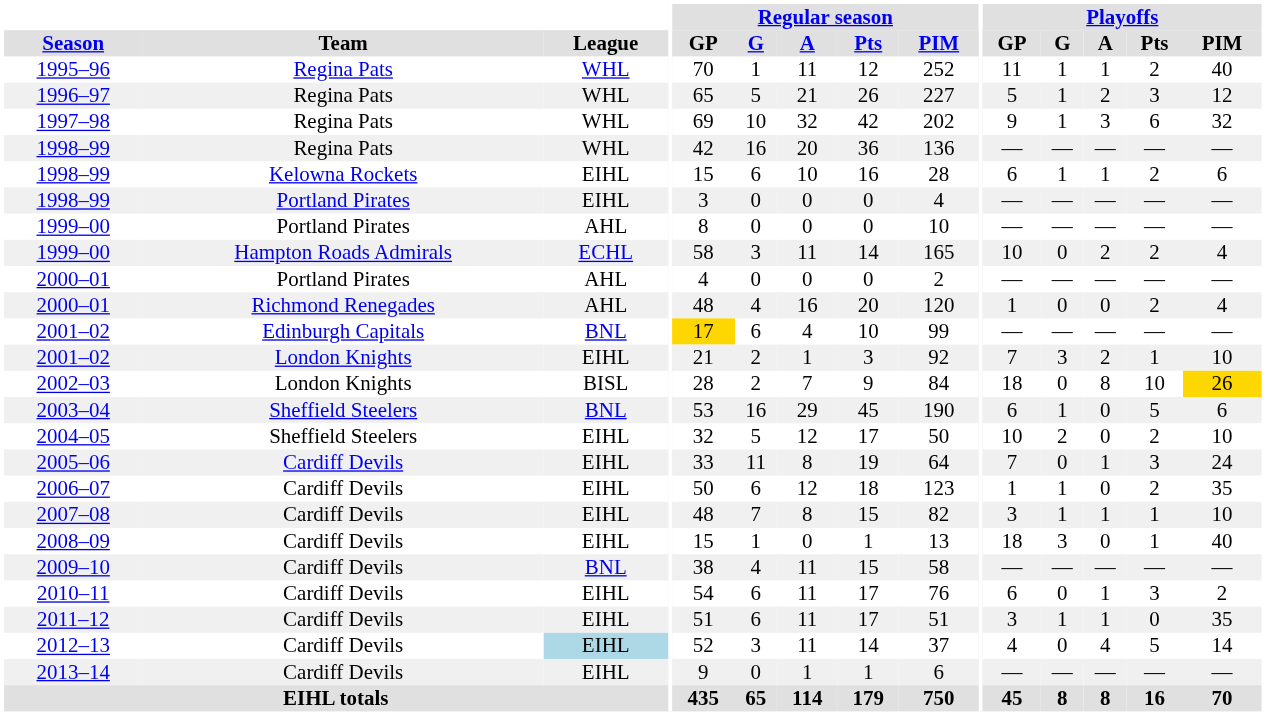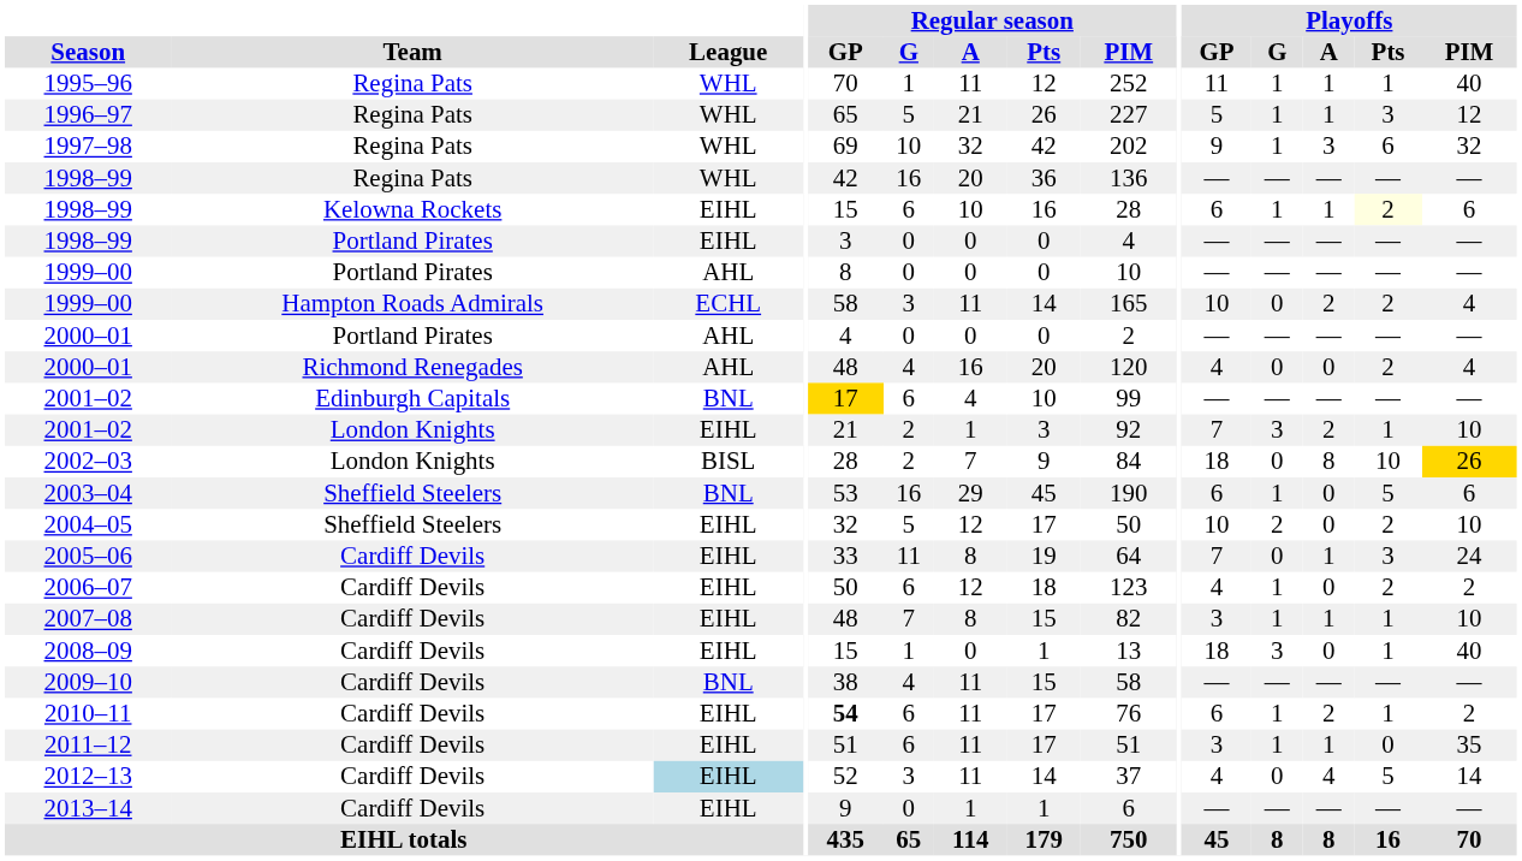 <table border="0" cellpadding="1" cellspacing="0" style="text-align:center; width:60em">
 <tr bgcolor="#e0e0e0">
 <th colspan="3" bgcolor="#ffffff"></th>
 <th rowspan="99" bgcolor="#ffffff"></th>
 <th colspan="5"><a href='#'>Regular season</a></th>
 <th rowspan="99" bgcolor="#ffffff"></th>
 <th colspan="5"><a href='#'>Playoffs</a></th>
 </tr>
 <tr bgcolor="#e0e0e0">
 <th><a href='#'>Season</a></th>
 <th>Team</th>
 <th>League</th>
 <th>GP</th>
 <th><a href='#'>G</a></th>
 <th><a href='#'>A</a></th>
 <th><a href='#'>Pts</a></th>
 <th><a href='#'>PIM</a></th>
 <th>GP</th>
 <th>G</th>
 <th>A</th>
 <th>Pts</th>
 <th>PIM</th>
 </tr>
 <tr>
 <td><a href='#'>1995–96</a></td>
 <td><a href='#'>Regina Pats</a></td>
 <td><a href='#'>WHL</a></td>
 <td>70</td>
 <td>1</td>
 <td>11</td>
 <td>12</td>
 <td>252</td>
 <td>11</td>
 <td>1</td>
 <td>1</td>
-<td>2</td>
+<td>1</td>
 <td>40</td>
 </tr>
 <tr bgcolor="#f0f0f0">
 <td><a href='#'>1996–97</a></td>
 <td>Regina Pats</td>
 <td>WHL</td>
 <td>65</td>
 <td>5</td>
 <td>21</td>
 <td>26</td>
 <td>227</td>
 <td>5</td>
 <td>1</td>
-<td>2</td>
+<td>1</td>
 <td>3</td>
 <td>12</td>
 </tr>
 <tr>
 <td><a href='#'>1997–98</a></td>
 <td>Regina Pats</td>
 <td>WHL</td>
 <td>69</td>
 <td>10</td>
 <td>32</td>
 <td>42</td>
 <td>202</td>
 <td>9</td>
 <td>1</td>
 <td>3</td>
 <td>6</td>
 <td>32</td>
 </tr>
 <tr bgcolor="#f0f0f0">
 <td><a href='#'>1998–99</a></td>
 <td>Regina Pats</td>
 <td>WHL</td>
 <td>42</td>
 <td>16</td>
 <td>20</td>
 <td>36</td>
 <td>136</td>
 <td>—</td>
 <td>—</td>
 <td>—</td>
 <td>—</td>
 <td>—</td>
 </tr>
 <tr>
 <td><a href='#'>1998–99</a></td>
 <td><a href='#'>Kelowna Rockets</a></td>
 <td>EIHL</td>
 <td>15</td>
 <td>6</td>
 <td>10</td>
 <td>16</td>
 <td>28</td>
 <td>6</td>
 <td>1</td>
 <td>1</td>
-<td>2</td>
+<td style="background: lightyellow;">2</td>
 <td>6</td>
 </tr>
 <tr bgcolor="#f0f0f0">
 <td><a href='#'>1998–99</a></td>
 <td><a href='#'>Portland Pirates</a></td>
 <td>EIHL</td>
 <td>3</td>
 <td>0</td>
 <td>0</td>
 <td>0</td>
 <td>4</td>
 <td>—</td>
 <td>—</td>
 <td>—</td>
 <td>—</td>
 <td>—</td>
 </tr>
 <tr>
 <td><a href='#'>1999–00</a></td>
 <td>Portland Pirates</td>
 <td>AHL</td>
 <td>8</td>
 <td>0</td>
 <td>0</td>
 <td>0</td>
 <td>10</td>
 <td>—</td>
 <td>—</td>
 <td>—</td>
 <td>—</td>
 <td>—</td>
 </tr>
 <tr bgcolor="#f0f0f0">
 <td><a href='#'>1999–00</a></td>
 <td><a href='#'>Hampton Roads Admirals</a></td>
 <td><a href='#'>ECHL</a></td>
 <td>58</td>
 <td>3</td>
 <td>11</td>
 <td>14</td>
 <td>165</td>
 <td>10</td>
 <td>0</td>
 <td>2</td>
 <td>2</td>
 <td>4</td>
 </tr>
 <tr>
 <td><a href='#'>2000–01</a></td>
 <td>Portland Pirates</td>
 <td>AHL</td>
 <td>4</td>
 <td>0</td>
 <td>0</td>
 <td>0</td>
 <td>2</td>
 <td>—</td>
 <td>—</td>
 <td>—</td>
 <td>—</td>
 <td>—</td>
 </tr>
 <tr bgcolor="#f0f0f0">
 <td><a href='#'>2000–01</a></td>
 <td><a href='#'>Richmond Renegades</a></td>
 <td>AHL</td>
 <td>48</td>
 <td>4</td>
 <td>16</td>
 <td>20</td>
 <td>120</td>
-<td>1</td>
+<td>4</td>
 <td>0</td>
 <td>0</td>
 <td>2</td>
 <td>4</td>
 </tr>
 <tr>
 <td><a href='#'>2001–02</a></td>
 <td><a href='#'>Edinburgh Capitals</a></td>
 <td><a href='#'>BNL</a></td>
 <td style="background: gold;">17</td>
 <td>6</td>
 <td>4</td>
 <td>10</td>
 <td>99</td>
 <td>—</td>
 <td>—</td>
 <td>—</td>
 <td>—</td>
 <td>—</td>
 </tr>
 <tr bgcolor="#f0f0f0">
 <td><a href='#'>2001–02</a></td>
 <td><a href='#'>London Knights</a></td>
 <td>EIHL</td>
 <td>21</td>
 <td>2</td>
 <td>1</td>
 <td>3</td>
 <td>92</td>
 <td>7</td>
 <td>3</td>
 <td>2</td>
 <td>1</td>
 <td>10</td>
 </tr>
 <tr>
 <td><a href='#'>2002–03</a></td>
 <td>London Knights</td>
 <td>BISL</td>
 <td>28</td>
 <td>2</td>
 <td>7</td>
 <td>9</td>
 <td>84</td>
 <td>18</td>
 <td>0</td>
 <td>8</td>
 <td>10</td>
 <td style="background: gold;">26</td>
 </tr>
 <tr bgcolor="#f0f0f0">
 <td><a href='#'>2003–04</a></td>
 <td><a href='#'>Sheffield Steelers</a></td>
 <td><a href='#'>BNL</a></td>
 <td>53</td>
 <td>16</td>
 <td>29</td>
 <td>45</td>
 <td>190</td>
 <td>6</td>
 <td>1</td>
 <td>0</td>
 <td>5</td>
 <td>6</td>
 </tr>
 <tr>
 <td><a href='#'>2004–05</a></td>
 <td>Sheffield Steelers</td>
 <td>EIHL</td>
 <td>32</td>
 <td>5</td>
 <td>12</td>
 <td>17</td>
 <td>50</td>
 <td>10</td>
 <td>2</td>
 <td>0</td>
 <td>2</td>
 <td>10</td>
 </tr>
 <tr bgcolor="#f0f0f0">
 <td><a href='#'>2005–06</a></td>
 <td><a href='#'>Cardiff Devils</a></td>
 <td>EIHL</td>
 <td>33</td>
 <td>11</td>
 <td>8</td>
 <td>19</td>
 <td>64</td>
 <td>7</td>
 <td>0</td>
 <td>1</td>
 <td>3</td>
 <td>24</td>
 </tr>
 <tr>
 <td><a href='#'>2006–07</a></td>
 <td>Cardiff Devils</td>
 <td>EIHL</td>
 <td>50</td>
 <td>6</td>
 <td>12</td>
 <td>18</td>
 <td>123</td>
-<td>1</td>
+<td>4</td>
 <td>1</td>
 <td>0</td>
 <td>2</td>
-<td>35</td>
+<td>2</td>
 </tr>
 <tr bgcolor="#f0f0f0">
 <td><a href='#'>2007–08</a></td>
 <td>Cardiff Devils</td>
 <td>EIHL</td>
 <td>48</td>
 <td>7</td>
 <td>8</td>
 <td>15</td>
 <td>82</td>
 <td>3</td>
 <td>1</td>
 <td>1</td>
 <td>1</td>
 <td>10</td>
 </tr>
 <tr>
 <td><a href='#'>2008–09</a></td>
 <td>Cardiff Devils</td>
 <td>EIHL</td>
 <td>15</td>
 <td>1</td>
 <td>0</td>
 <td>1</td>
 <td>13</td>
 <td>18</td>
 <td>3</td>
 <td>0</td>
 <td>1</td>
 <td>40</td>
 </tr>
 <tr bgcolor="#f0f0f0">
 <td><a href='#'>2009–10</a></td>
 <td>Cardiff Devils</td>
 <td><a href='#'>BNL</a></td>
 <td>38</td>
 <td>4</td>
 <td>11</td>
 <td>15</td>
 <td>58</td>
 <td>—</td>
 <td>—</td>
 <td>—</td>
 <td>—</td>
 <td>—</td>
 </tr>
 <tr>
 <td><a href='#'>2010–11</a></td>
 <td>Cardiff Devils</td>
 <td>EIHL</td>
-<td>54</td>
+<td><strong>54</strong></td>
 <td>6</td>
 <td>11</td>
 <td>17</td>
 <td>76</td>
 <td>6</td>
-<td>0</td>
 <td>1</td>
-<td>3</td>
+<td>2</td>
+<td>1</td>
 <td>2</td>
 </tr>
 <tr bgcolor="#f0f0f0">
 <td><a href='#'>2011–12</a></td>
 <td>Cardiff Devils</td>
 <td>EIHL</td>
 <td>51</td>
 <td>6</td>
 <td>11</td>
 <td>17</td>
 <td>51</td>
 <td>3</td>
 <td>1</td>
 <td>1</td>
 <td>0</td>
 <td>35</td>
 </tr>
 <tr>
 <td><a href='#'>2012–13</a></td>
 <td>Cardiff Devils</td>
 <td style="background: lightblue;">EIHL</td>
 <td>52</td>
 <td>3</td>
 <td>11</td>
 <td>14</td>
 <td>37</td>
 <td>4</td>
 <td>0</td>
 <td>4</td>
 <td>5</td>
 <td>14</td>
 </tr>
 <tr bgcolor="#f0f0f0">
 <td><a href='#'>2013–14</a></td>
 <td>Cardiff Devils</td>
 <td>EIHL</td>
 <td>9</td>
 <td>0</td>
 <td>1</td>
 <td>1</td>
 <td>6</td>
 <td>—</td>
 <td>—</td>
 <td>—</td>
 <td>—</td>
 <td>—</td>
 </tr>
 <tr>
 </tr>
 <tr ALIGN="center" bgcolor="#e0e0e0">
 <th colspan="3">EIHL totals</th>
 <th ALIGN="center">435</th>
 <th ALIGN="center">65</th>
 <th ALIGN="center">114</th>
 <th ALIGN="center">179</th>
 <th ALIGN="center">750</th>
 <th ALIGN="center">45</th>
 <th ALIGN="center">8</th>
 <th ALIGN="center">8</th>
 <th ALIGN="center">16</th>
 <th ALIGN="center">70</th>
 </tr>
 </table>
